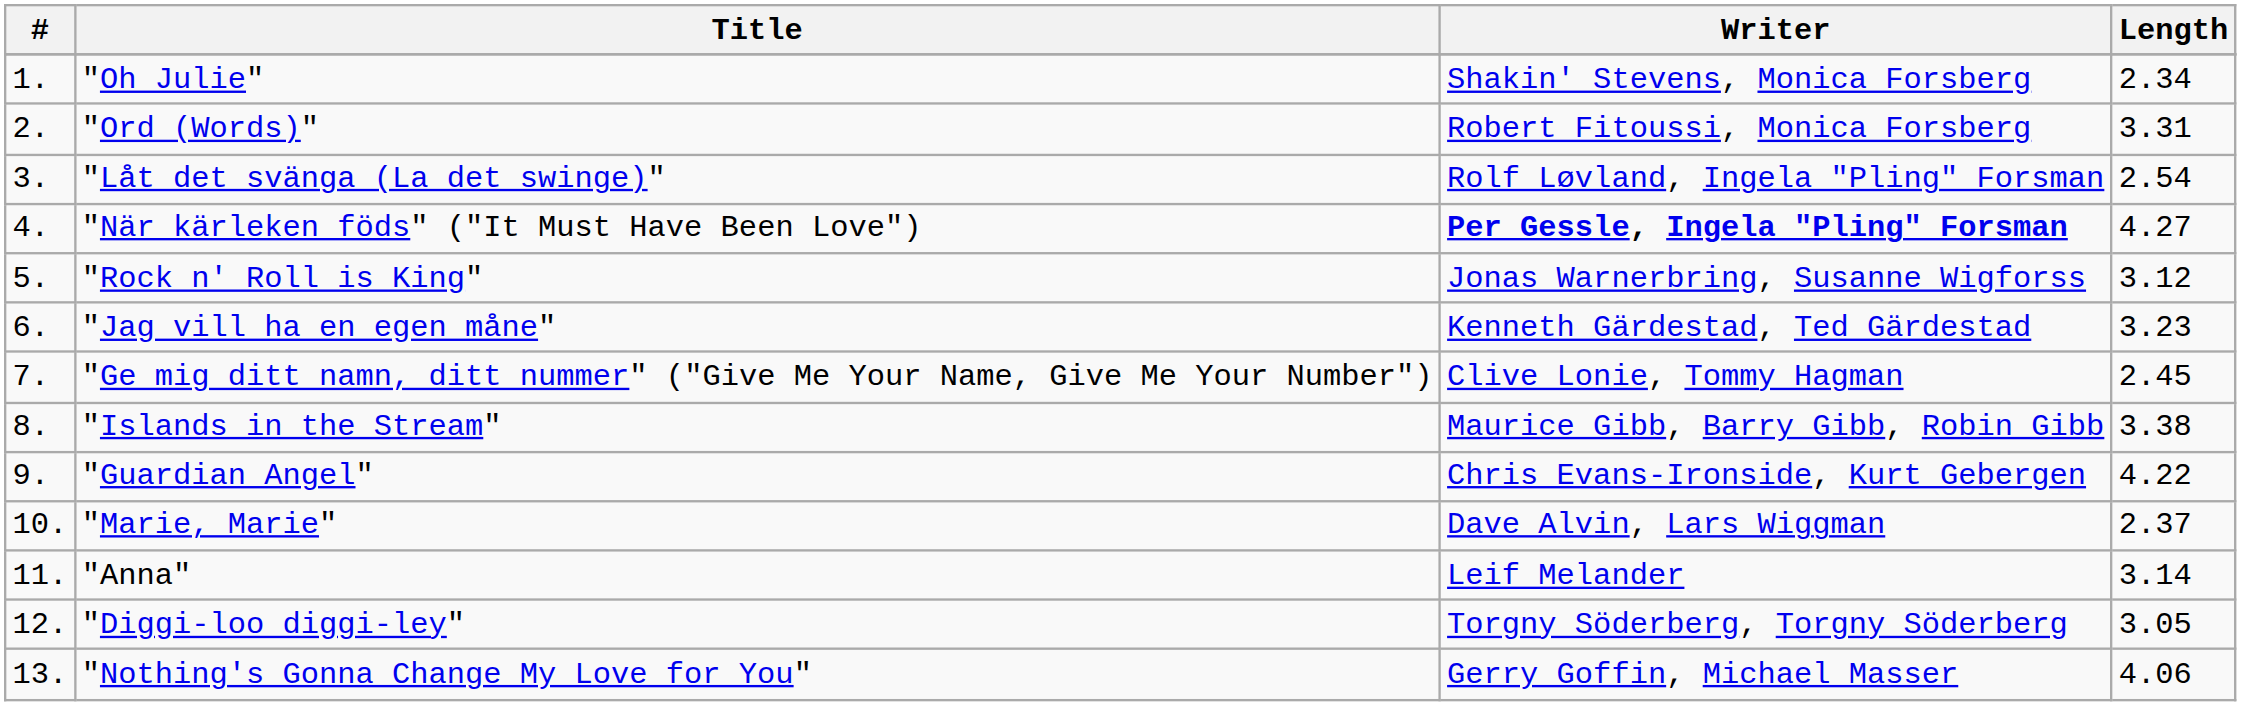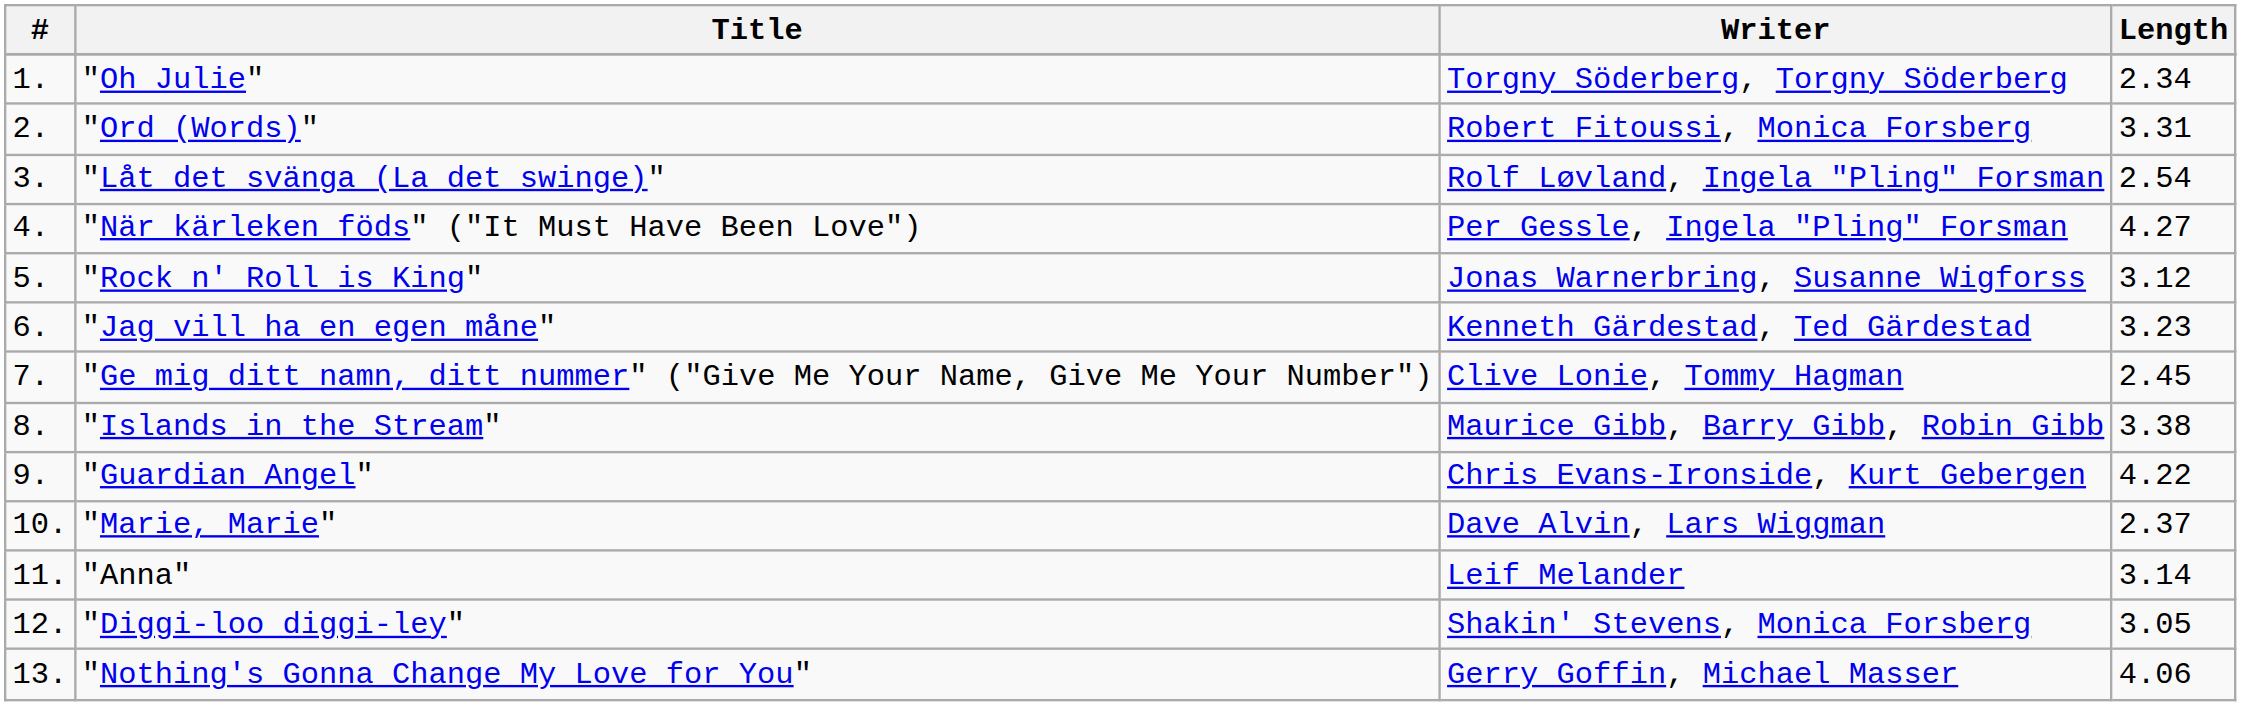 <table class="wikitable">
 <tr>
 <th>#</th>
 <th>Title</th>
 <th>Writer</th>
 <th>Length</th>
 </tr>
 <tr bgcolor="#ebf5ff">
 </tr>
 <tr>
 <td>1.</td>
 <td>"<a href='#'>Oh Julie</a>"</td>
-<td><a href='#'>Shakin' Stevens</a>, <a href='#'>Monica Forsberg</a></td>
+<td><a href='#'>Torgny Söderberg</a>, <a href='#'>Torgny Söderberg</a></td>
 <td>2.34</td>
 </tr>
 <tr>
 <td>2.</td>
 <td>"<a href='#'>Ord (Words)</a>"</td>
 <td><a href='#'>Robert Fitoussi</a>, <a href='#'>Monica Forsberg</a></td>
 <td>3.31</td>
 </tr>
 <tr>
 <td>3.</td>
 <td>"<a href='#'>Låt det svänga (La det swinge)</a>"</td>
 <td><a href='#'>Rolf Løvland</a>, <a href='#'>Ingela "Pling" Forsman</a></td>
 <td>2.54</td>
 </tr>
 <tr>
 <td>4.</td>
 <td>"<a href='#'>När kärleken föds</a>" ("It Must Have Been Love")</td>
-<td><strong><a href='#'>Per Gessle</a>, <a href='#'>Ingela "Pling" Forsman</a></strong></td>
+<td><a href='#'>Per Gessle</a>, <a href='#'>Ingela "Pling" Forsman</a></td>
 <td>4.27</td>
 </tr>
 <tr>
 <td>5.</td>
 <td>"<a href='#'>Rock n' Roll is King</a>"</td>
 <td><a href='#'>Jonas Warnerbring</a>, <a href='#'>Susanne Wigforss</a></td>
 <td>3.12</td>
 </tr>
 <tr>
 <td>6.</td>
 <td>"<a href='#'>Jag vill ha en egen måne</a>"</td>
 <td><a href='#'>Kenneth Gärdestad</a>, <a href='#'>Ted Gärdestad</a></td>
 <td>3.23</td>
 </tr>
 <tr>
 <td>7.</td>
 <td>"<a href='#'>Ge mig ditt namn, ditt nummer</a>" ("Give Me Your Name, Give Me Your Number")</td>
 <td><a href='#'>Clive Lonie</a>, <a href='#'>Tommy Hagman</a></td>
 <td>2.45</td>
 </tr>
 <tr>
 <td>8.</td>
 <td>"<a href='#'>Islands in the Stream</a>"</td>
 <td><a href='#'>Maurice Gibb</a>, <a href='#'>Barry Gibb</a>, <a href='#'>Robin Gibb</a></td>
 <td>3.38</td>
 </tr>
 <tr>
 <td>9.</td>
 <td>"<a href='#'>Guardian Angel</a>"</td>
 <td><a href='#'>Chris Evans-Ironside</a>, <a href='#'>Kurt Gebergen</a></td>
 <td>4.22</td>
 </tr>
 <tr>
 <td>10.</td>
 <td>"<a href='#'>Marie, Marie</a>"</td>
 <td><a href='#'>Dave Alvin</a>, <a href='#'>Lars Wiggman</a></td>
 <td>2.37</td>
 </tr>
 <tr>
 <td>11.</td>
 <td>"Anna"</td>
 <td><a href='#'>Leif Melander</a></td>
 <td>3.14</td>
 </tr>
 <tr>
 <td>12.</td>
 <td>"<a href='#'>Diggi-loo diggi-ley</a>"</td>
-<td><a href='#'>Torgny Söderberg</a>, <a href='#'>Torgny Söderberg</a></td>
+<td><a href='#'>Shakin' Stevens</a>, <a href='#'>Monica Forsberg</a></td>
 <td>3.05</td>
 </tr>
 <tr>
 <td>13.</td>
 <td>"<a href='#'>Nothing's Gonna Change My Love for You</a>"</td>
 <td><a href='#'>Gerry Goffin</a>, <a href='#'>Michael Masser</a></td>
 <td>4.06</td>
 </tr>
 </table>
